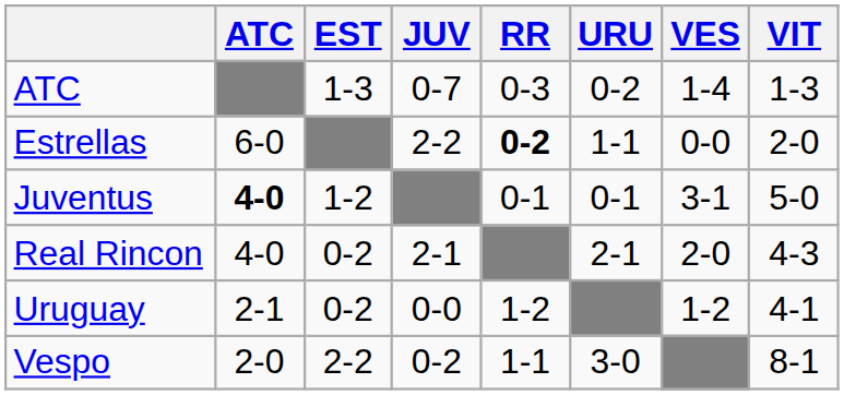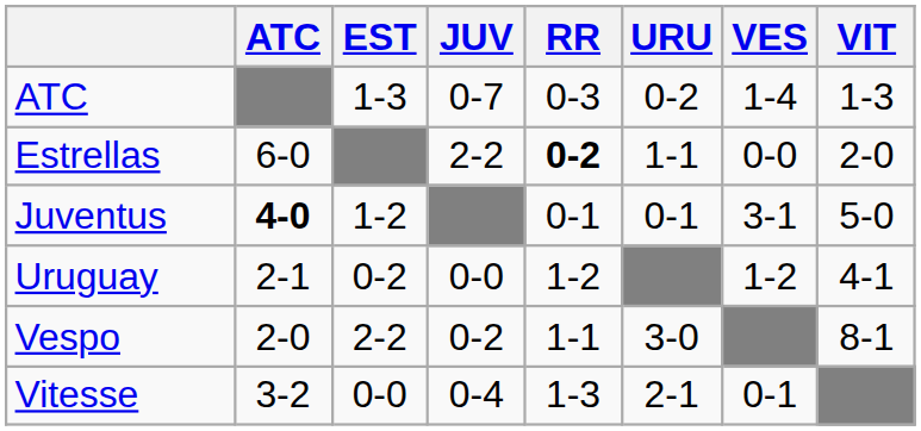 <table cellspacing="0" cellpadding="3" style="background-color: #f9f9f9; font-size: 90%; text-align: center"  class="wikitable">
 <tr>
 <th width=80></th>
 <th width=30><a href='#'>ATC</a></th>
 <th width=30><a href='#'>EST</a></th>
 <th width=30><a href='#'>JUV</a></th>
 <th width=30><a href='#'>RR</a></th>
 <th width=30><a href='#'>URU</a></th>
 <th width=30><a href='#'>VES</a></th>
 <th width=30><a href='#'>VIT</a></th>
 </tr>
 <tr>
 <td align=left><a href='#'>ATC</a></td>
 <td bgcolor="#808080"></td>
 <td>1-3</td>
 <td>0-7</td>
 <td>0-3</td>
 <td>0-2</td>
 <td>1-4</td>
 <td>1-3</td>
 </tr>
 <tr>
 <td align=left><a href='#'>Estrellas</a></td>
 <td>6-0</td>
 <td bgcolor="#808080"></td>
 <td>2-2</td>
 <td><strong>0-2</strong></td>
 <td>1-1</td>
 <td>0-0</td>
 <td>2-0</td>
 </tr>
 <tr>
 <td align=left><a href='#'>Juventus</a></td>
 <td><strong>4-0</strong></td>
 <td>1-2</td>
 <td bgcolor="#808080"></td>
 <td>0-1</td>
 <td>0-1</td>
 <td>3-1</td>
 <td>5-0</td>
 </tr>
 <tr>
-<td align=left><a href='#'>Real Rincon</a></td>
-<td>4-0</td>
-<td>0-2</td>
-<td>2-1</td>
-<td bgcolor="#808080"></td>
-<td>2-1</td>
-<td>2-0</td>
-<td>4-3</td>
-</tr>
-<tr>
 <td align=left><a href='#'>Uruguay</a></td>
 <td>2-1</td>
 <td>0-2</td>
 <td>0-0</td>
 <td>1-2</td>
 <td bgcolor="#808080"></td>
 <td>1-2</td>
 <td>4-1</td>
 </tr>
 <tr>
 <td align=left><a href='#'>Vespo</a></td>
 <td>2-0</td>
 <td>2-2</td>
 <td>0-2</td>
 <td>1-1</td>
 <td>3-0</td>
 <td bgcolor="#808080"></td>
 <td>8-1</td>
 </tr>
+<tr>
+<td align=left><a href='#'>Vitesse</a></td>
+<td>3-2</td>
+<td>0-0</td>
+<td>0-4</td>
+<td>1-3</td>
+<td>2-1</td>
+<td>0-1</td>
+<td bgcolor="#808080"></td>
+</tr>
 </table>
